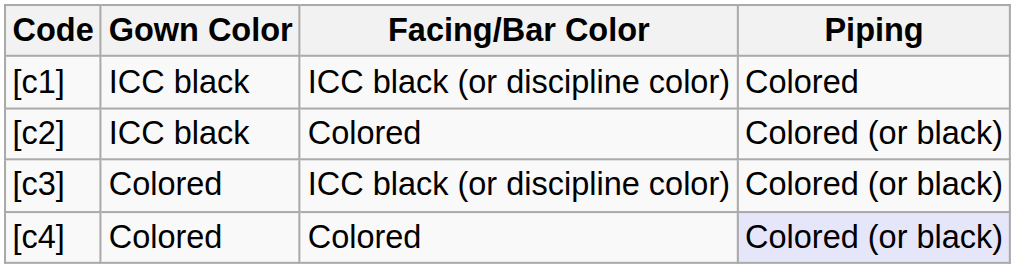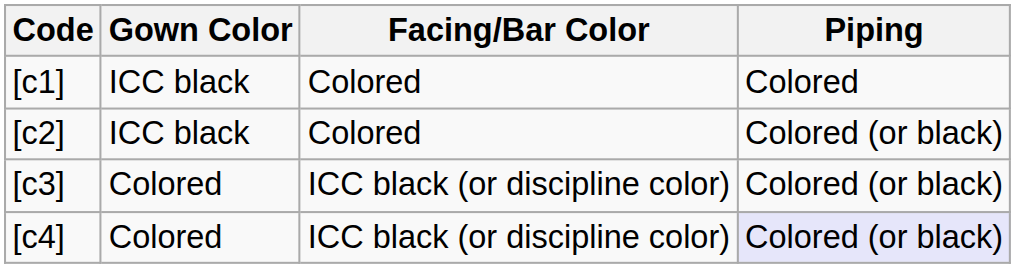 <table class="wikitable">
 <tr>
 <th>Code</th>
 <th>Gown Color</th>
 <th>Facing/Bar Color</th>
 <th>Piping</th>
 </tr>
 <tr>
 <td>[c1]</td>
 <td>ICC black</td>
-<td>ICC black (or discipline color)</td>
+<td>Colored</td>
 <td>Colored</td>
 </tr>
 <tr>
 <td>[c2]</td>
 <td>ICC black</td>
 <td>Colored</td>
 <td>Colored (or black)</td>
 </tr>
 <tr>
 <td>[c3]</td>
 <td>Colored</td>
 <td>ICC black (or discipline color)</td>
 <td>Colored (or black)</td>
 </tr>
 <tr>
 <td>[c4]</td>
 <td>Colored</td>
-<td>Colored</td>
+<td>ICC black (or discipline color)</td>
 <td style="background: lavender;">Colored (or black)</td>
 </tr>
 </table>
